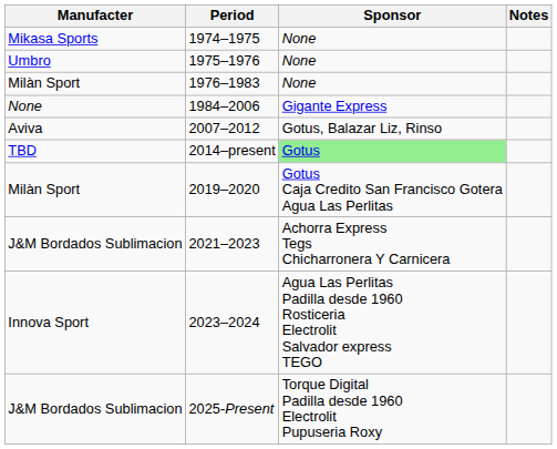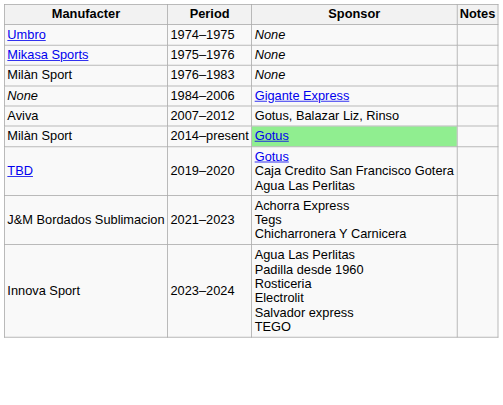 <table class="wikitable">
 <tr>
 <th>Manufacter</th>
 <th>Period</th>
 <th>Sponsor</th>
 <th>Notes</th>
 </tr>
 <tr>
-<td> <a href='#'>Mikasa Sports</a></td>
+<td> <a href='#'>Umbro</a></td>
 <td>1974–1975</td>
 <td><em>None</em></td>
 <td></td>
 </tr>
 <tr>
-<td> <a href='#'>Umbro</a></td>
+<td> <a href='#'>Mikasa Sports</a></td>
 <td>1975–1976</td>
 <td><em>None</em></td>
 <td></td>
 </tr>
 <tr>
 <td> Milàn Sport</td>
 <td>1976–1983</td>
 <td><em>None</em></td>
 <td></td>
 </tr>
 <tr>
 <td><em>None</em></td>
 <td>1984–2006</td>
 <td> <a href='#'>Gigante Express</a></td>
 <td></td>
 </tr>
 <tr>
 <td> Aviva</td>
 <td>2007–2012</td>
 <td> Gotus,  Balazar Liz,  Rinso</td>
 <td></td>
 </tr>
 <tr>
-<td> <a href='#'>TBD</a></td>
+<td> Milàn Sport</td>
 <td>2014–present</td>
 <td style="background: lightgreen;"> <a href='#'>Gotus</a></td>
 <td></td>
 </tr>
 <tr>
-<td> Milàn Sport</td>
+<td> <a href='#'>TBD</a></td>
 <td>2019–2020</td>
 <td> <a href='#'>Gotus</a> <br>  Caja Credito San Francisco Gotera <br>  Agua Las Perlitas</td>
 <td></td>
 </tr>
 <tr>
 <td> J&M Bordados Sublimacion</td>
 <td>2021–2023</td>
 <td> Achorra Express <br>  Tegs <br>  Chicharronera Y Carnicera</td>
 <td></td>
 </tr>
 <tr>
 <td> Innova Sport</td>
 <td>2023–2024</td>
 <td> Agua Las Perlitas <br>  Padilla desde 1960 <br>  Rosticeria <br>  Electrolit <br>  Salvador express <br>  TEGO</td>
 <td></td>
 </tr>
-<tr>
-<td> J&M Bordados Sublimacion</td>
-<td>2025-<em>Present</em></td>
-<td> Torque Digital <br>  Padilla desde 1960 <br>  Electrolit  <br>  Pupuseria Roxy</td>
-<td></td>
-</tr>
 </table>
